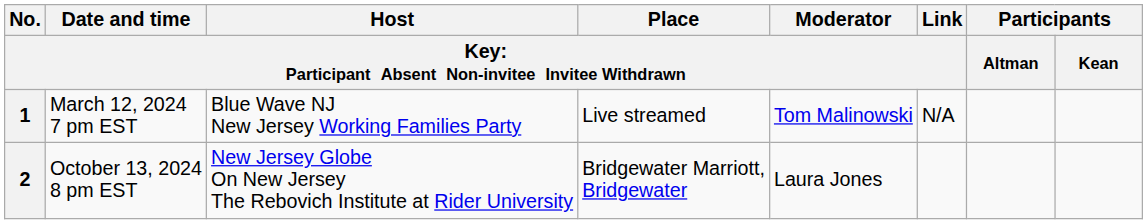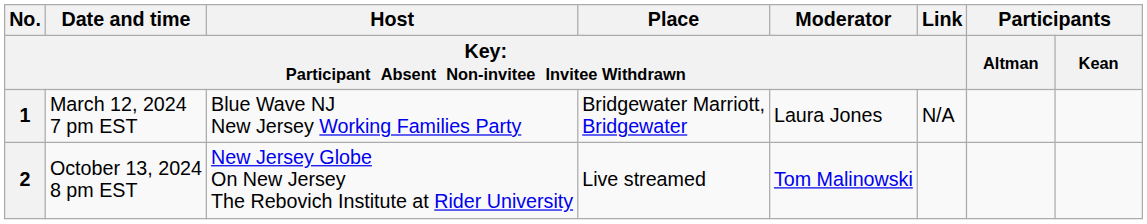 <table class="wikitable" text-align:center;">
 <tr>
 <th style="white-space:nowrap;">No.</th>
 <th>Date and time</th>
 <th>Host</th>
 <th>Place</th>
 <th>Moderator</th>
 <th>Link</th>
 <th scope="col" colspan="5">Participants</th>
 </tr>
 <tr>
 <th colspan="6">Key:<br> <small>Participant </small>  <small>Absent </small>  <small>Non-invitee </small>  <small>Invitee  Withdrawn</small></th>
 <th scope="col" style="width:4em;"><small>Altman</small></th>
 <th scope="col" style="width:4em;"><small>Kean</small></th>
 </tr>
 <tr>
 <th>1</th>
 <td style="white-space:nowrap;">March 12, 2024<br>7 pm EST</td>
 <td style="white-space:nowrap;">Blue Wave NJ<br>New Jersey <a href='#'>Working Families Party</a></td>
-<td style="white-space:nowrap;">Live streamed</td>
-<td style="white-space:nowrap;"><a href='#'>Tom Malinowski</a></td>
+<td style="white-space:nowrap;">Bridgewater Marriott,<br><a href='#'>Bridgewater</a></td>
+<td style="white-space:nowrap;">Laura Jones</td>
 <td style="white-space:nowrap;">N/A</td>
 <td> </td>
 <td> </td>
 </tr>
 <tr>
 <th>2</th>
 <td style="white-space:nowrap;">October 13, 2024<br>8 pm EST</td>
 <td style="white-space:nowrap;"><a href='#'>New Jersey Globe</a><br>On New Jersey<br>The Rebovich Institute at <a href='#'>Rider University</a></td>
-<td style="white-space:nowrap;">Bridgewater Marriott,<br><a href='#'>Bridgewater</a></td>
-<td style="white-space:nowrap;">Laura Jones</td>
+<td style="white-space:nowrap;">Live streamed</td>
+<td style="white-space:nowrap;"><a href='#'>Tom Malinowski</a></td>
 <td style="white-space:nowrap;"></td>
 <td> </td>
 <td> </td>
 </tr>
 </table>
